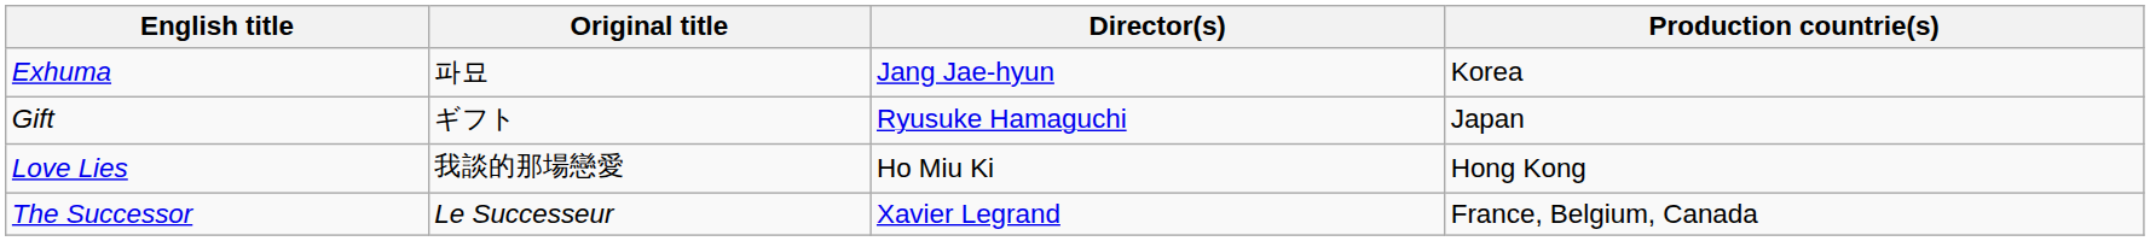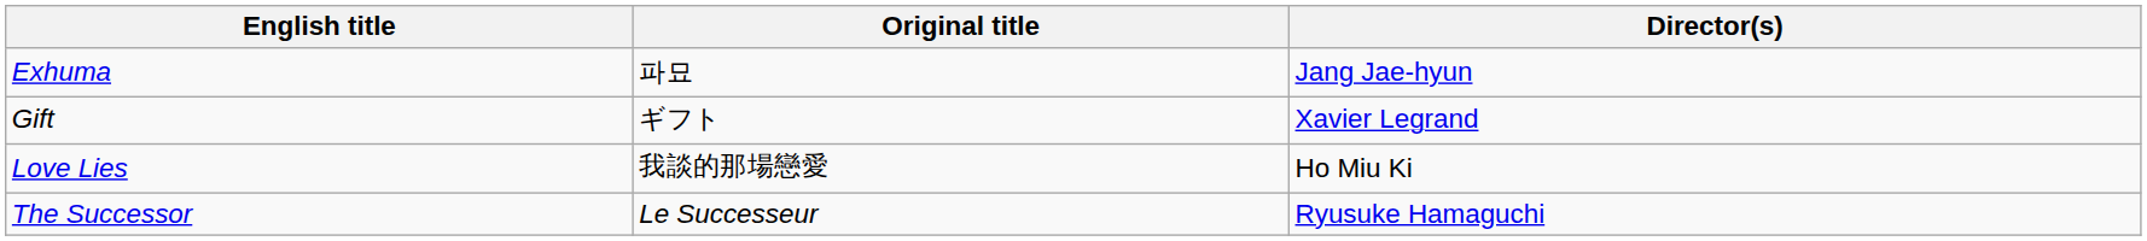 <table class="sortable wikitable" style="width:100%; margin-bottom:4px" cellpadding="5">
 <tr>
 <th scope="col">English title</th>
 <th scope="col">Original title</th>
 <th scope="col">Director(s)</th>
-<th scope="col">Production countrie(s)</th>
 </tr>
 <tr>
 <td><em><a href='#'>Exhuma</a></em></td>
 <td>파묘</td>
 <td><a href='#'>Jang Jae-hyun</a></td>
-<td>Korea</td>
 </tr>
 <tr>
 <td><em>Gift</em></td>
 <td>ギフト</td>
-<td><a href='#'>Ryusuke Hamaguchi</a></td>
-<td>Japan</td>
+<td><a href='#'>Xavier Legrand</a></td>
 </tr>
 <tr>
 <td><em><a href='#'>Love Lies</a></em></td>
 <td>我談的那場戀愛</td>
 <td>Ho Miu Ki</td>
-<td>Hong Kong</td>
 </tr>
 <tr>
 <td><em><a href='#'>The Successor</a></em></td>
 <td><em>Le Successeur</em></td>
-<td><a href='#'>Xavier Legrand</a></td>
-<td>France, Belgium, Canada</td>
+<td><a href='#'>Ryusuke Hamaguchi</a></td>
 </tr>
 </table>
